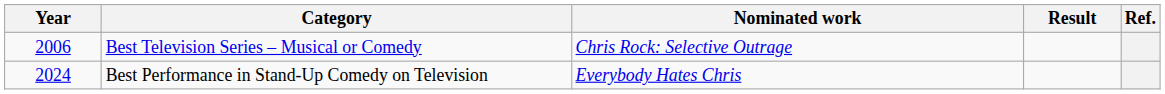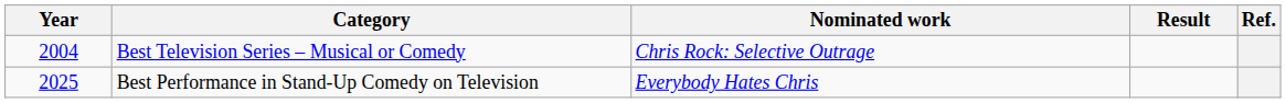 <table class=wikitable>
 <tr>
 <th scope="col" style="width:5em;">Year</th>
 <th scope="col" style="width:26em;">Category</th>
 <th scope="col" style="width:25em;">Nominated work</th>
 <th scope="col" style="width:5em;">Result</th>
 <th>Ref.</th>
 </tr>
 <tr>
-<td style="text-align:center;"><a href='#'>2006</a></td>
+<td style="text-align:center;"><a href='#'>2004</a></td>
 <td><a href='#'>Best Television Series – Musical or Comedy</a></td>
 <td><em><a href='#'>Chris Rock: Selective Outrage</a></em></td>
 <td></td>
 <th align="center"></th>
 </tr>
 <tr>
-<td style="text-align:center;"><a href='#'>2024</a></td>
+<td style="text-align:center;"><a href='#'>2025</a></td>
 <td>Best Performance in Stand-Up Comedy on Television</td>
 <td><em><a href='#'>Everybody Hates Chris</a></em></td>
 <td></td>
 <th align="center"></th>
 </tr>
 </table>
